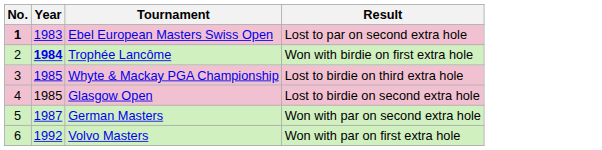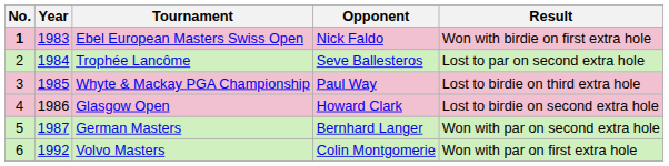 <table class="wikitable" style="font-size:95%;">
 <tr>
 <th>No.</th>
 <th>Year</th>
 <th>Tournament</th>
+<th>Opponent</th>
 <th>Result</th>
 </tr>
 <tr style="background:#F2C1D1;">
 <td align=center><strong>1</strong></td>
 <td><a href='#'>1983</a></td>
 <td><a href='#'>Ebel European Masters Swiss Open</a></td>
-<td>Lost to par on second extra hole</td>
+<td> <a href='#'>Nick Faldo</a></td>
+<td>Won with birdie on first extra hole</td>
 </tr>
 <tr style="background:#D0F0C0;">
 <td align=center>2</td>
-<td><strong><a href='#'>1984</a></strong></td>
+<td><a href='#'>1984</a></td>
 <td><a href='#'>Trophée Lancôme</a></td>
-<td>Won with birdie on first extra hole</td>
+<td> <a href='#'>Seve Ballesteros</a></td>
+<td>Lost to par on second extra hole</td>
 </tr>
 <tr style="background:#F2C1D1;">
 <td align=center>3</td>
 <td><a href='#'>1985</a></td>
 <td><a href='#'>Whyte & Mackay PGA Championship</a></td>
+<td> <a href='#'>Paul Way</a></td>
 <td>Lost to birdie on third extra hole</td>
 </tr>
 <tr style="background:#F2C1D1;">
 <td align=center>4</td>
-<td>1985</td>
+<td>1986</td>
 <td><a href='#'>Glasgow Open</a></td>
+<td> <a href='#'>Howard Clark</a></td>
 <td>Lost to birdie on second extra hole</td>
 </tr>
 <tr style="background:#D0F0C0;">
 <td align=center>5</td>
 <td><a href='#'>1987</a></td>
 <td><a href='#'>German Masters</a></td>
+<td> <a href='#'>Bernhard Langer</a></td>
 <td>Won with par on second extra hole</td>
 </tr>
 <tr style="background:#D0F0C0;">
 <td align=center>6</td>
 <td><a href='#'>1992</a></td>
 <td><a href='#'>Volvo Masters</a></td>
+<td> <a href='#'>Colin Montgomerie</a></td>
 <td>Won with par on first extra hole</td>
 </tr>
 </table>
